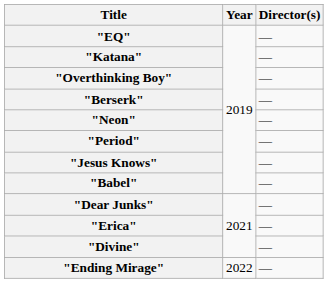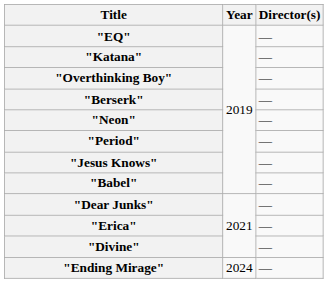 <table class="wikitable plainrowheaders">
 <tr>
 <th scope="col" style="width:16em;">Title</th>
 <th scope="col">Year</th>
 <th scope="col">Director(s)</th>
 </tr>
 <tr>
 <th scope="row">"EQ"</th>
 <td rowspan="8">2019</td>
 <td>—</td>
 </tr>
 <tr>
 <th scope="row">"Katana"</th>
 <td>—</td>
 </tr>
 <tr>
 <th scope="row">"Overthinking Boy"</th>
 <td>—</td>
 </tr>
 <tr>
 <th scope="row">"Berserk"</th>
 <td>—</td>
 </tr>
 <tr>
 <th scope="row">"Neon"</th>
 <td>—</td>
 </tr>
 <tr>
 <th scope="row">"Period"</th>
 <td>—</td>
 </tr>
 <tr>
 <th scope="row">"Jesus Knows"</th>
 <td>—</td>
 </tr>
 <tr>
 <th scope="row">"Babel"</th>
 <td>—</td>
 </tr>
 <tr>
 <th scope="row">"Dear Junks"</th>
 <td rowspan="3">2021</td>
 <td>—</td>
 </tr>
 <tr>
 <th scope="row">"Erica"</th>
 <td>—</td>
 </tr>
 <tr>
 <th scope="row">"Divine"</th>
 <td>—</td>
 </tr>
 <tr>
 <th scope="row">"Ending Mirage"</th>
-<td rowspan="1">2022</td>
+<td rowspan="1">2024</td>
 <td>—</td>
 </tr>
 </table>
